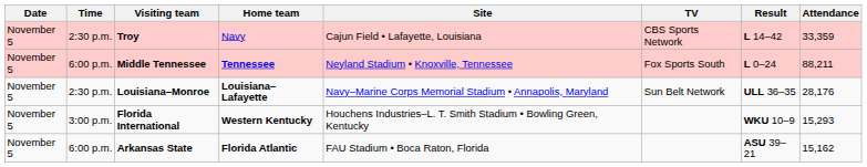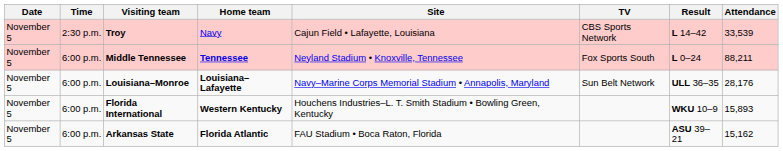 <table class="wikitable" style="font-size:95%;">
 <tr>
 <th>Date</th>
 <th>Time</th>
 <th>Visiting team</th>
 <th>Home team</th>
 <th>Site</th>
 <th>TV</th>
 <th>Result</th>
 <th>Attendance</th>
 </tr>
 <tr style="background:#fcc;">
 <td>November 5</td>
 <td>2:30 p.m.</td>
 <td><strong>Troy</strong></td>
 <td><a href='#'>Navy</a></td>
 <td>Cajun Field • Lafayette, Louisiana</td>
 <td>CBS Sports Network</td>
 <td><strong>L</strong> 14–42</td>
-<td>33,359</td>
+<td>33,539</td>
 </tr>
 <tr style="background:#fcc;">
 <td>November 5</td>
 <td>6:00 p.m.</td>
 <td><strong>Middle Tennessee</strong></td>
 <td><strong><a href='#'>Tennessee</a></strong></td>
 <td><a href='#'>Neyland Stadium</a> • <a href='#'>Knoxville, Tennessee</a></td>
 <td>Fox Sports South</td>
 <td><strong>L</strong> 0–24</td>
 <td>88,211</td>
 </tr>
 <tr>
 <td>November 5</td>
-<td>2:30 p.m.</td>
+<td>6:00 p.m.</td>
 <td><strong>Louisiana–Monroe</strong></td>
 <td><strong>Louisiana–Lafayette</strong></td>
 <td><a href='#'>Navy–Marine Corps Memorial Stadium</a> • <a href='#'>Annapolis, Maryland</a></td>
 <td>Sun Belt Network</td>
 <td><strong>ULL</strong> 36–35</td>
 <td>28,176</td>
 </tr>
 <tr>
 <td>November 5</td>
-<td>3:00 p.m.</td>
+<td>6:00 p.m.</td>
 <td><strong>Florida International</strong></td>
 <td><strong>Western Kentucky</strong></td>
 <td>Houchens Industries–L. T. Smith Stadium • Bowling Green, Kentucky</td>
 <td></td>
 <td><strong>WKU</strong> 10–9</td>
-<td>15,293</td>
+<td>15,893</td>
 </tr>
 <tr>
 <td>November 5</td>
 <td>6:00 p.m.</td>
 <td><strong>Arkansas State</strong></td>
 <td><strong>Florida Atlantic</strong></td>
 <td>FAU Stadium • Boca Raton, Florida</td>
 <td></td>
 <td><strong>ASU</strong> 39–21</td>
 <td>15,162</td>
 </tr>
 </table>
